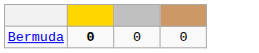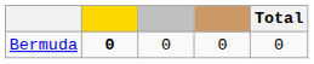 <table class="wikitable">
 <tr>
 <th></th>
 <th style="background-color:gold">        </th>
 <th style="background-color:silver">      </th>
 <th style="background-color:#CC9966">      </th>
+<th>Total</th>
 </tr>
 <tr align="center">
 <td> <a href='#'>Bermuda</a></td>
 <td><strong>0</strong></td>
 <td>0</td>
 <td>0</td>
+<td>0</td>
 </tr>
 </table>
